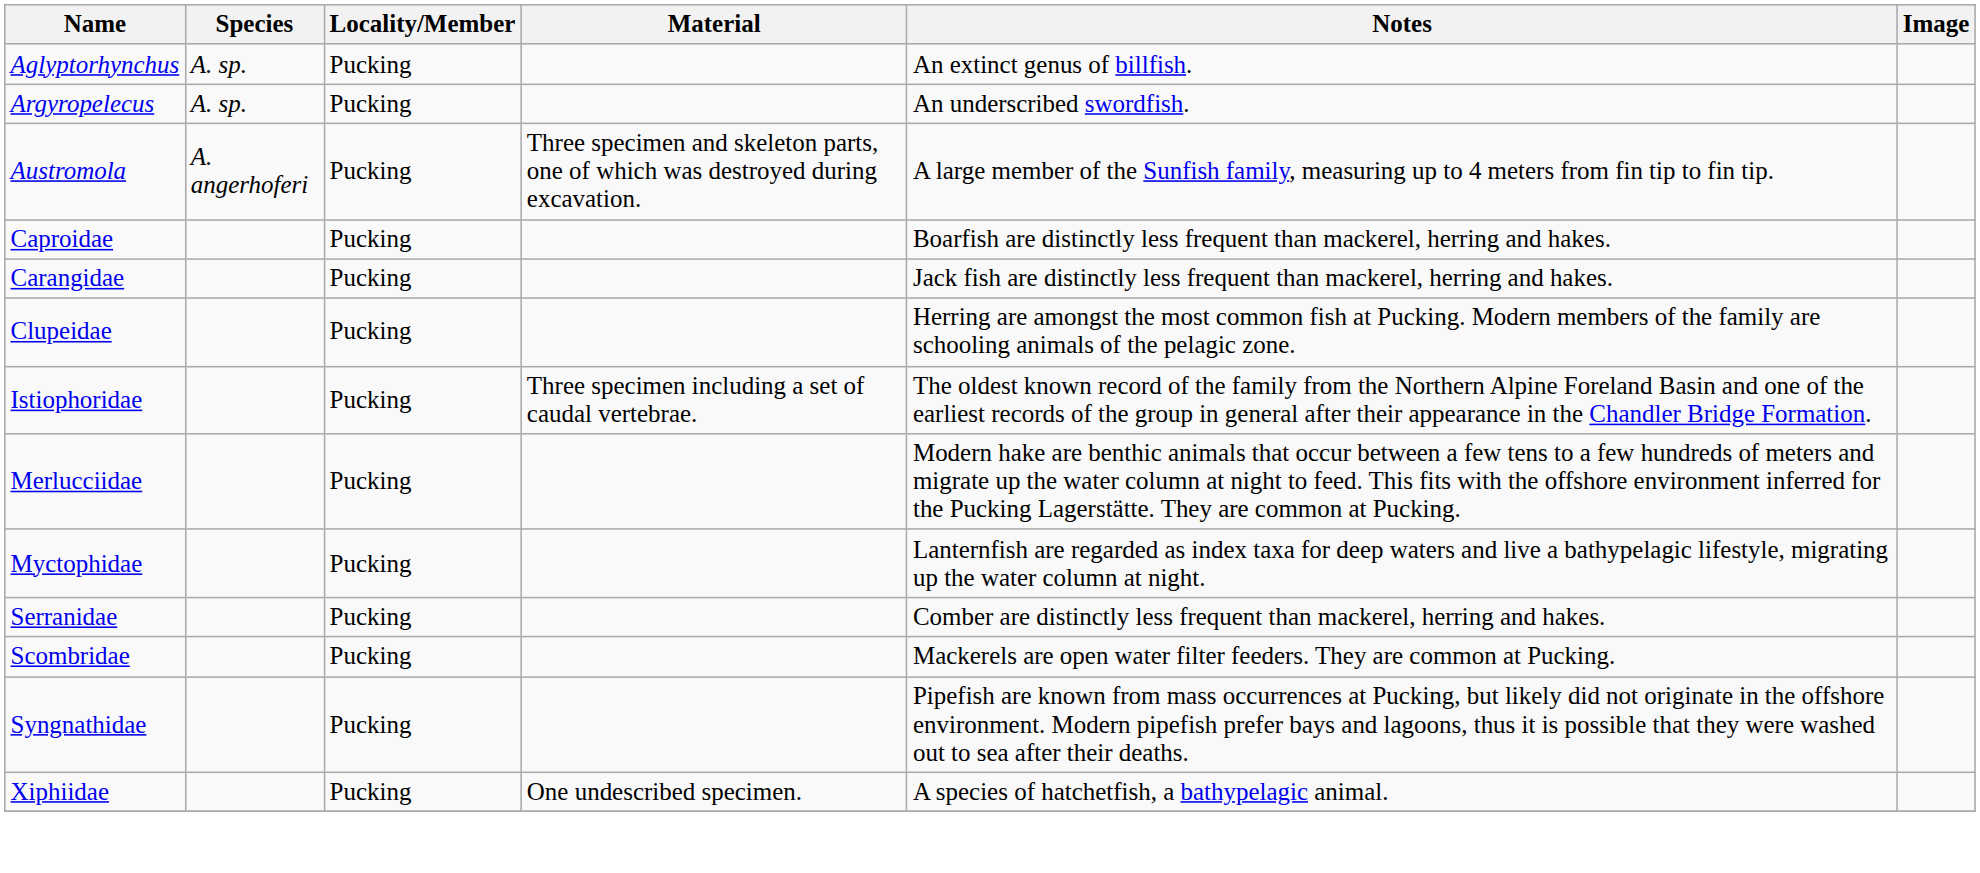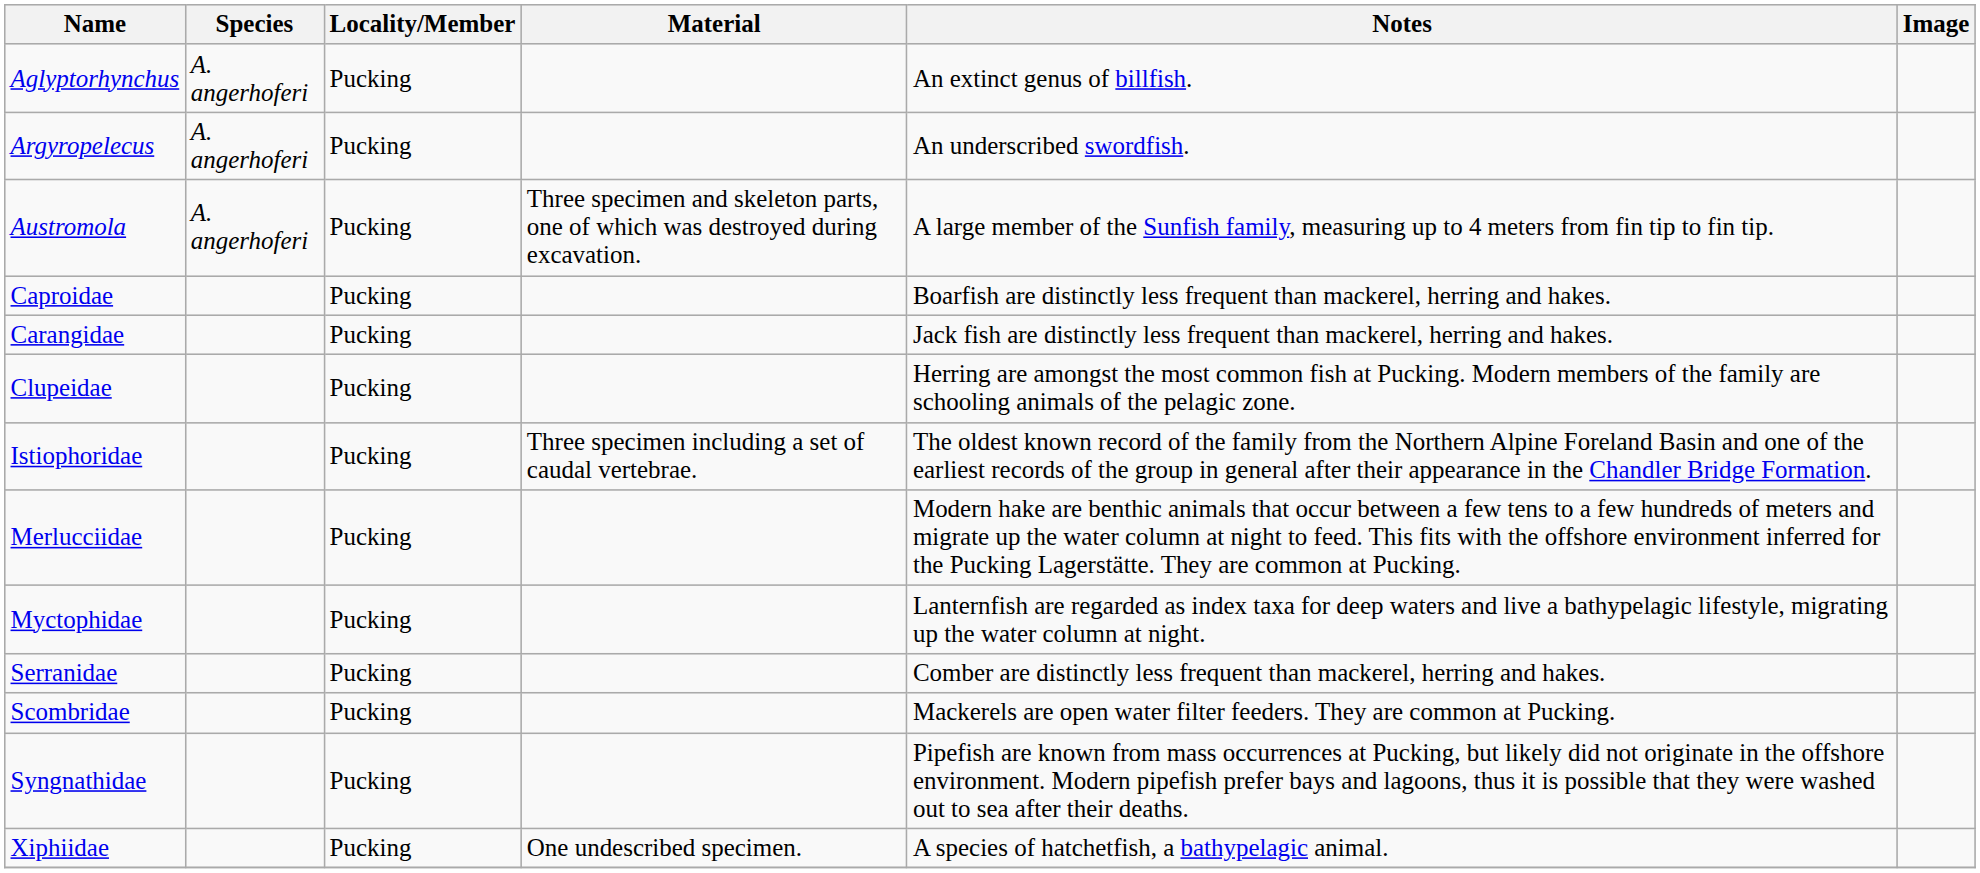 <table class="wikitable" align="center" width="100%">
 <tr>
 <th>Name</th>
 <th>Species</th>
 <th>Locality/Member</th>
 <th>Material</th>
 <th>Notes</th>
 <th>Image</th>
 </tr>
 <tr>
 <td><em><a href='#'>Aglyptorhynchus</a></em></td>
-<td><em>A. sp.</em></td>
+<td><em>A. angerhoferi</em></td>
 <td>Pucking</td>
 <td></td>
 <td>An extinct genus of <a href='#'>billfish</a>.</td>
 <td></td>
 </tr>
 <tr>
 <td><em><a href='#'>Argyropelecus</a></em></td>
-<td><em>A. sp.</em></td>
+<td><em>A. angerhoferi</em></td>
 <td>Pucking</td>
 <td></td>
 <td>An underscribed <a href='#'>swordfish</a>.</td>
 <td></td>
 </tr>
 <tr>
 <td><em><a href='#'>Austromola</a></em></td>
 <td><em>A. angerhoferi</em></td>
 <td>Pucking</td>
 <td>Three specimen and skeleton parts, one of which was destroyed during excavation.</td>
 <td>A large member of the <a href='#'>Sunfish family</a>, measuring up to 4 meters from fin tip to fin tip.</td>
 <td></td>
 </tr>
 <tr>
 <td><a href='#'>Caproidae</a></td>
 <td></td>
 <td>Pucking</td>
 <td></td>
 <td>Boarfish are distinctly less frequent than mackerel, herring and hakes.</td>
 <td></td>
 </tr>
 <tr>
 <td><a href='#'>Carangidae</a></td>
 <td></td>
 <td>Pucking</td>
 <td></td>
 <td>Jack fish are distinctly less frequent than mackerel, herring and hakes.</td>
 <td></td>
 </tr>
 <tr>
 <td><a href='#'>Clupeidae</a></td>
 <td></td>
 <td>Pucking</td>
 <td></td>
 <td>Herring are amongst the most common fish at Pucking. Modern members of the family are schooling animals of the pelagic zone.</td>
 <td></td>
 </tr>
 <tr>
 <td><a href='#'>Istiophoridae</a></td>
 <td></td>
 <td>Pucking</td>
 <td>Three specimen including a set of caudal vertebrae.</td>
 <td>The oldest known record of the family from the Northern Alpine Foreland Basin and one of the earliest records of the group in general after their appearance in the <a href='#'>Chandler Bridge Formation</a>.</td>
 <td></td>
 </tr>
 <tr>
 <td><a href='#'>Merlucciidae</a></td>
 <td></td>
 <td>Pucking</td>
 <td></td>
 <td>Modern hake are benthic animals that occur between a few tens to a few hundreds of meters and migrate up the water column at night to feed. This fits with the offshore environment inferred for the Pucking Lagerstätte. They are common at Pucking.</td>
 <td></td>
 </tr>
 <tr>
 <td><a href='#'>Myctophidae</a></td>
 <td></td>
 <td>Pucking</td>
 <td></td>
 <td>Lanternfish are regarded as index taxa for deep waters and live a bathypelagic lifestyle, migrating up the water column at night.</td>
 <td></td>
 </tr>
 <tr>
 <td><a href='#'>Serranidae</a></td>
 <td></td>
 <td>Pucking</td>
 <td></td>
 <td>Comber are distinctly less frequent than mackerel, herring and hakes.</td>
 <td></td>
 </tr>
 <tr>
 <td><a href='#'>Scombridae</a></td>
 <td></td>
 <td>Pucking</td>
 <td></td>
 <td>Mackerels are open water filter feeders. They are common at Pucking.</td>
 <td></td>
 </tr>
 <tr>
 <td><a href='#'>Syngnathidae</a></td>
 <td></td>
 <td>Pucking</td>
 <td></td>
 <td>Pipefish are known from mass occurrences at Pucking, but likely did not originate in the offshore environment. Modern pipefish prefer bays and lagoons, thus it is possible that they were washed out to sea after their deaths.</td>
 <td></td>
 </tr>
 <tr>
 <td><a href='#'>Xiphiidae</a></td>
 <td></td>
 <td>Pucking</td>
 <td>One undescribed specimen.</td>
 <td>A species of hatchetfish, a <a href='#'>bathypelagic</a> animal.</td>
 <td></td>
 </tr>
 <tr>
 </tr>
 </table>
